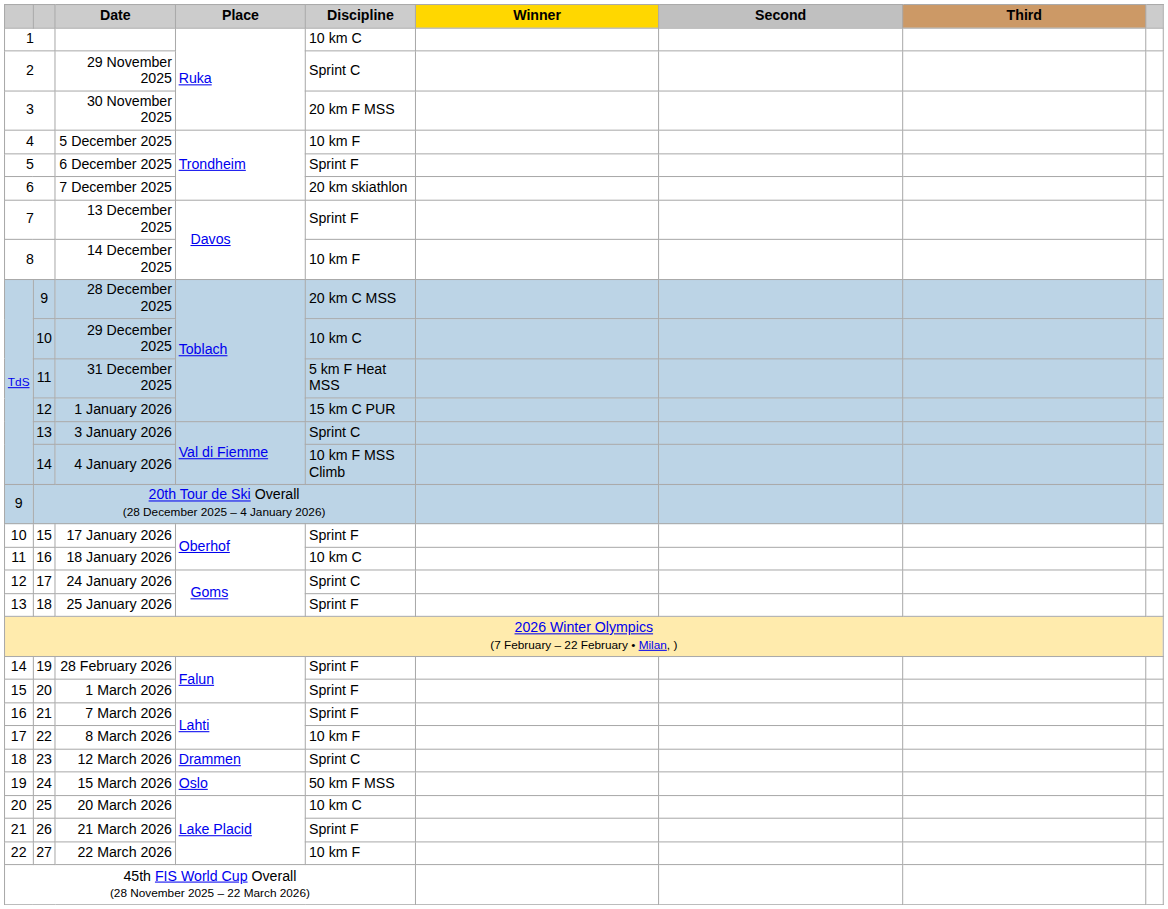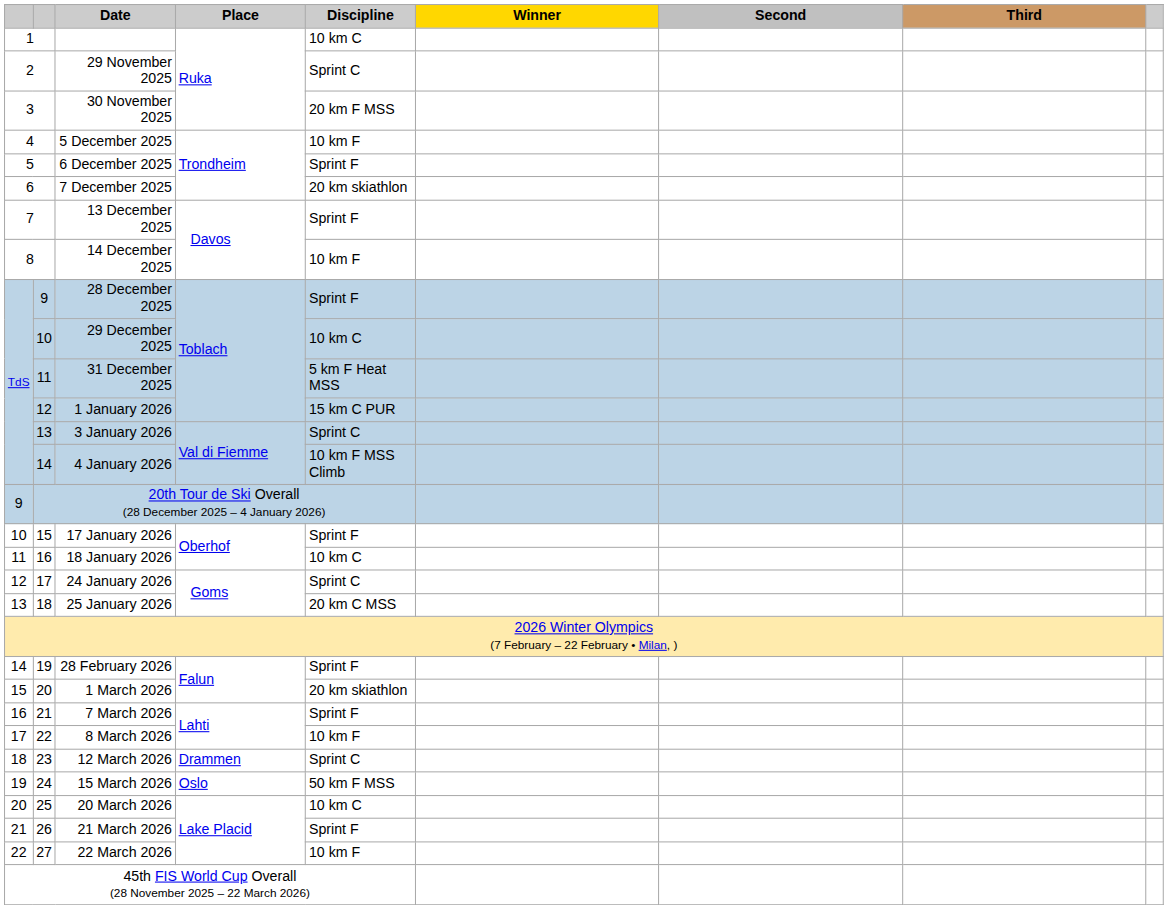 <table class="wikitable plainrowheaders" style="background:#fff; font-size:86%; line-height:16px; border:grey solid 1px; border-collapse:collapse;">
 <tr style="background:#ccc; text-align:center;">
 <th scope="col" style="background:#ccc; width=10 px;"></th>
 <th scope="col" style="background:#ccc; width=10 px;"></th>
 <th scope="col" style="background:#ccc; width:110px;">Date</th>
 <th scope="col" style="background:#ccc; width:120px;">Place</th>
 <th scope="col" style="background:#ccc; width:100px;">Discipline</th>
 <th scope="col" style="background:gold; width:230px;">Winner</th>
 <th scope="col" style="background:silver; width:230px;">Second</th>
 <th scope="col" style="background:#c96; width:230px;">Third</th>
 <th scope="col" style="background:#ccc; width:10px;"></th>
 </tr>
 <tr>
 <td align=center colspan=2>1</td>
 <td align=right></td>
 <td rowspan=3> <a href='#'>Ruka</a></td>
 <td>10 km C</td>
 <td></td>
 <td></td>
 <td></td>
 <td></td>
 </tr>
 <tr>
 <td align=center colspan=2>2</td>
 <td align=right>29 November 2025</td>
 <td>Sprint C</td>
 <td></td>
 <td></td>
 <td></td>
 <td></td>
 </tr>
 <tr>
 <td align=center colspan=2>3</td>
 <td align=right>30 November 2025</td>
 <td>20 km F MSS</td>
 <td></td>
 <td></td>
 <td></td>
 <td></td>
 </tr>
 <tr>
 <td align=center colspan=2>4</td>
 <td align=right>5 December 2025</td>
 <td rowspan=3> <a href='#'>Trondheim</a></td>
 <td>10 km F</td>
 <td></td>
 <td></td>
 <td></td>
 <td></td>
 </tr>
 <tr>
 <td align=center colspan=2>5</td>
 <td align=right>6 December 2025</td>
 <td>Sprint F</td>
 <td></td>
 <td></td>
 <td></td>
 <td></td>
 </tr>
 <tr>
 <td align=center colspan=2>6</td>
 <td align=right>7 December 2025</td>
 <td>20 km skiathlon</td>
 <td></td>
 <td></td>
 <td></td>
 <td></td>
 </tr>
 <tr>
 <td align=center colspan=2>7</td>
 <td align=right>13 December 2025</td>
 <td rowspan=2>   <a href='#'>Davos</a></td>
 <td>Sprint F</td>
 <td></td>
 <td></td>
 <td></td>
 <td></td>
 </tr>
 <tr>
 <td align=center colspan=2>8</td>
 <td align=right>14 December 2025</td>
 <td>10 km F</td>
 <td></td>
 <td></td>
 <td></td>
 <td></td>
 </tr>
 <tr bgcolor=#BCD4E6>
 <td align=center rowspan=6><small><a href='#'>TdS</a></small></td>
 <td align=center>9</td>
 <td align=right>28 December 2025</td>
 <td rowspan=4> <a href='#'>Toblach</a></td>
-<td>20 km C MSS</td>
+<td>Sprint F</td>
 <td></td>
 <td></td>
 <td></td>
 <td></td>
 </tr>
 <tr bgcolor=#BCD4E6>
 <td align=center>10</td>
 <td align=right>29 December 2025</td>
 <td>10 km C</td>
 <td></td>
 <td></td>
 <td></td>
 <td></td>
 </tr>
 <tr bgcolor=#BCD4E6>
 <td align=center>11</td>
 <td align=right>31 December 2025</td>
 <td>5 km F Heat MSS</td>
 <td></td>
 <td></td>
 <td></td>
 <td></td>
 </tr>
 <tr bgcolor=#BCD4E6>
 <td align=center>12</td>
 <td align=right>1 January 2026</td>
 <td>15 km C PUR</td>
 <td></td>
 <td></td>
 <td></td>
 <td></td>
 </tr>
 <tr bgcolor=#BCD4E6>
 <td align=center>13</td>
 <td align=right>3 January 2026</td>
 <td rowspan=2> <a href='#'>Val di Fiemme</a></td>
 <td>Sprint C</td>
 <td></td>
 <td></td>
 <td></td>
 <td></td>
 </tr>
 <tr bgcolor=#BCD4E6>
 <td align=center>14</td>
 <td align=right>4 January 2026</td>
 <td>10 km F MSS Climb</td>
 <td></td>
 <td></td>
 <td></td>
 <td></td>
 </tr>
 <tr bgcolor=#BCD4E6>
 <td align=center>9</td>
 <td colspan="4" align="center"><a href='#'>20th Tour de Ski</a> Overall<br><small>(28 December 2025 – 4 January 2026)</small></td>
 <td></td>
 <td></td>
 <td></td>
 <td></td>
 </tr>
 <tr>
 <td align=center>10</td>
 <td align=center>15</td>
 <td align=right>17 January 2026</td>
 <td rowspan=2> <a href='#'>Oberhof</a></td>
 <td>Sprint F</td>
 <td></td>
 <td></td>
 <td></td>
 <td></td>
 </tr>
 <tr>
 <td align=center>11</td>
 <td align=center>16</td>
 <td align=right>18 January 2026</td>
 <td>10 km C</td>
 <td></td>
 <td></td>
 <td></td>
 <td></td>
 </tr>
 <tr>
 <td align=center>12</td>
 <td align=center>17</td>
 <td align=right>24 January 2026</td>
 <td rowspan=2>   <a href='#'>Goms</a></td>
 <td>Sprint C</td>
 <td></td>
 <td></td>
 <td></td>
 <td></td>
 </tr>
 <tr>
 <td align=center>13</td>
 <td align=center>18</td>
 <td align=right>25 January 2026</td>
-<td>Sprint F</td>
+<td>20 km C MSS</td>
 <td></td>
 <td></td>
 <td></td>
 <td></td>
 </tr>
 <tr style="background:#FFEBAD">
 <td align=center colspan=9><a href='#'>2026 Winter Olympics</a><br><small>(7 February – 22 February • <a href='#'>Milan</a>, )</small></td>
 </tr>
 <tr>
 <td align=center>14</td>
 <td align=center>19</td>
 <td align=right>28 February 2026</td>
 <td rowspan=2> <a href='#'>Falun</a></td>
 <td>Sprint F</td>
 <td></td>
 <td></td>
 <td></td>
 <td></td>
 </tr>
 <tr>
 <td align=center>15</td>
 <td align=center>20</td>
 <td align=right>1 March 2026</td>
-<td>Sprint F</td>
+<td>20 km skiathlon</td>
 <td></td>
 <td></td>
 <td></td>
 <td></td>
 </tr>
 <tr>
 <td align=center>16</td>
 <td align=center>21</td>
 <td align=right>7 March 2026</td>
 <td rowspan=2> <a href='#'>Lahti</a></td>
 <td>Sprint F</td>
 <td></td>
 <td></td>
 <td></td>
 <td></td>
 </tr>
 <tr>
 <td align=center>17</td>
 <td align=center>22</td>
 <td align=right>8 March 2026</td>
 <td>10 km F</td>
 <td></td>
 <td></td>
 <td></td>
 <td></td>
 </tr>
 <tr>
 <td align=center>18</td>
 <td align=center>23</td>
 <td align=right>12 March 2026</td>
 <td> <a href='#'>Drammen</a></td>
 <td>Sprint C</td>
 <td></td>
 <td></td>
 <td></td>
 <td></td>
 </tr>
 <tr>
 <td align=center>19</td>
 <td align=center>24</td>
 <td align=right>15 March 2026</td>
 <td> <a href='#'>Oslo</a></td>
 <td>50 km F MSS</td>
 <td></td>
 <td></td>
 <td></td>
 <td></td>
 </tr>
 <tr>
 <td align=center>20</td>
 <td align=center>25</td>
 <td align=right>20 March 2026</td>
 <td rowspan=3> <a href='#'>Lake Placid</a></td>
 <td>10 km C</td>
 <td></td>
 <td></td>
 <td></td>
 <td></td>
 </tr>
 <tr>
 <td align=center>21</td>
 <td align=center>26</td>
 <td align=right>21 March 2026</td>
 <td>Sprint F</td>
 <td></td>
 <td></td>
 <td></td>
 <td></td>
 </tr>
 <tr>
 <td align=center>22</td>
 <td align=center>27</td>
 <td align=right>22 March 2026</td>
 <td>10 km F</td>
 <td></td>
 <td></td>
 <td></td>
 <td></td>
 </tr>
 <tr>
 <td colspan="5" align="center">45th <a href='#'>FIS World Cup</a> Overall<br><small>(28 November 2025 – 22 March 2026)</small></td>
 <td></td>
 <td></td>
 <td></td>
 <td></td>
 </tr>
 </table>
